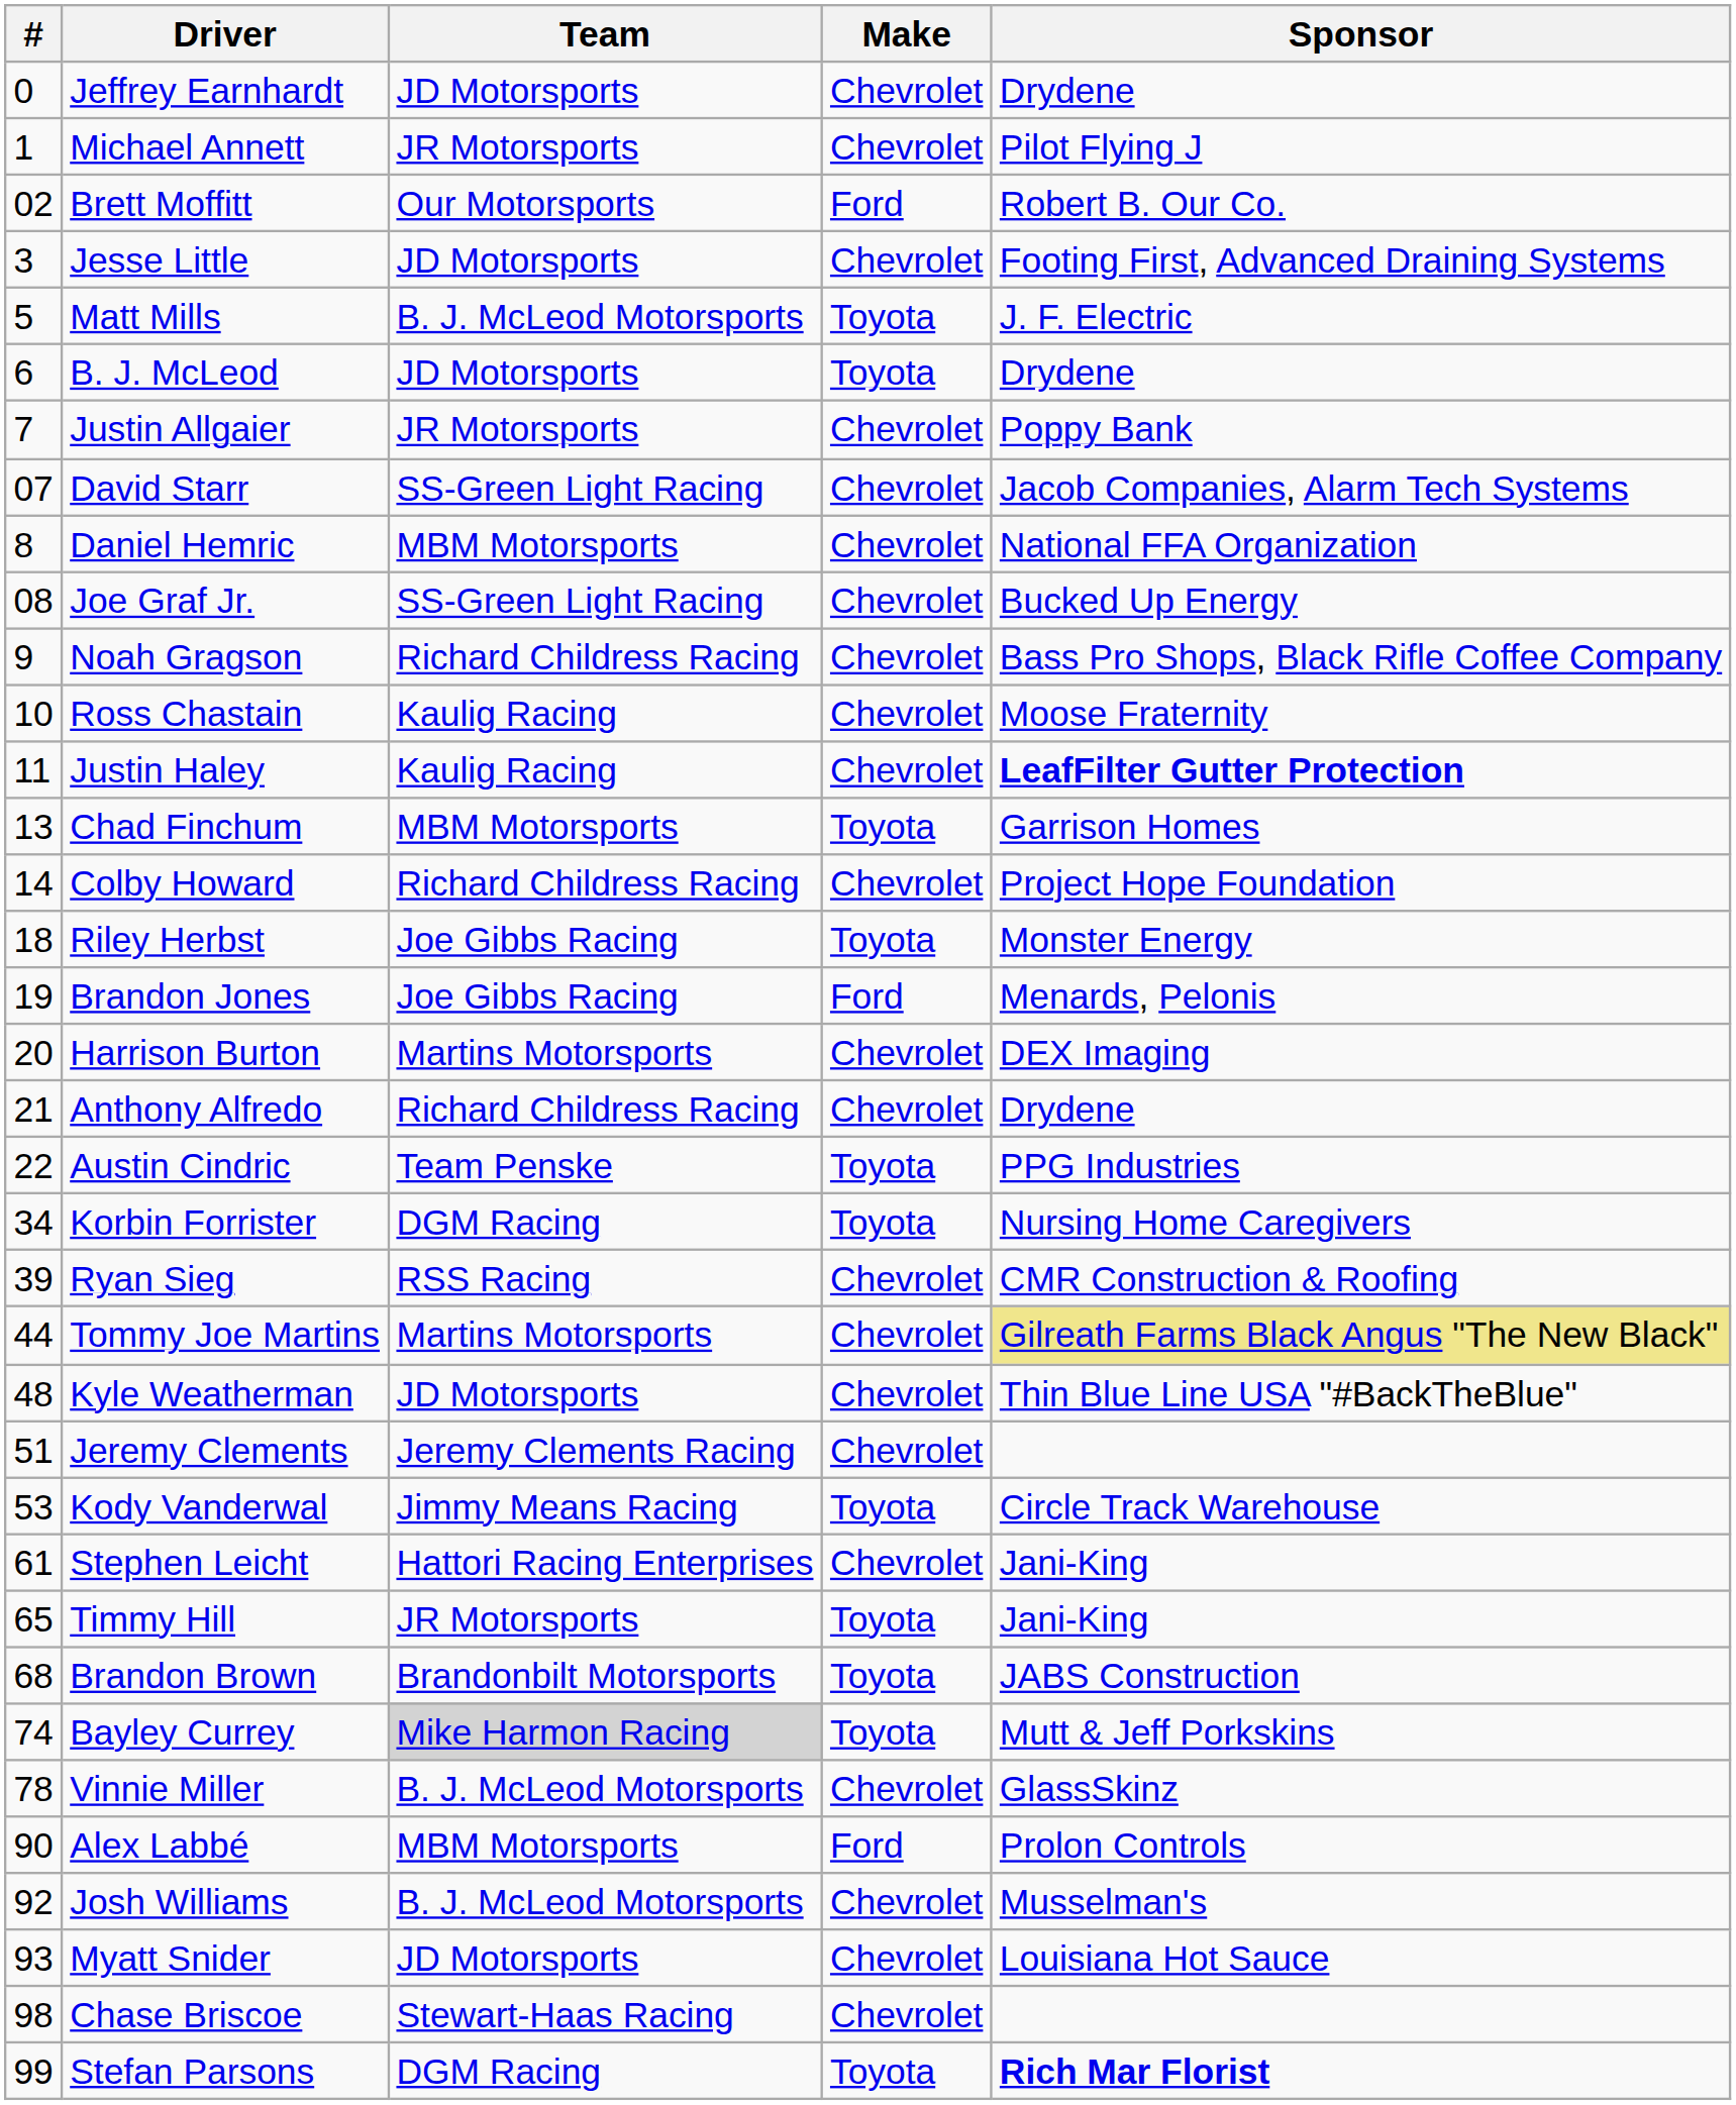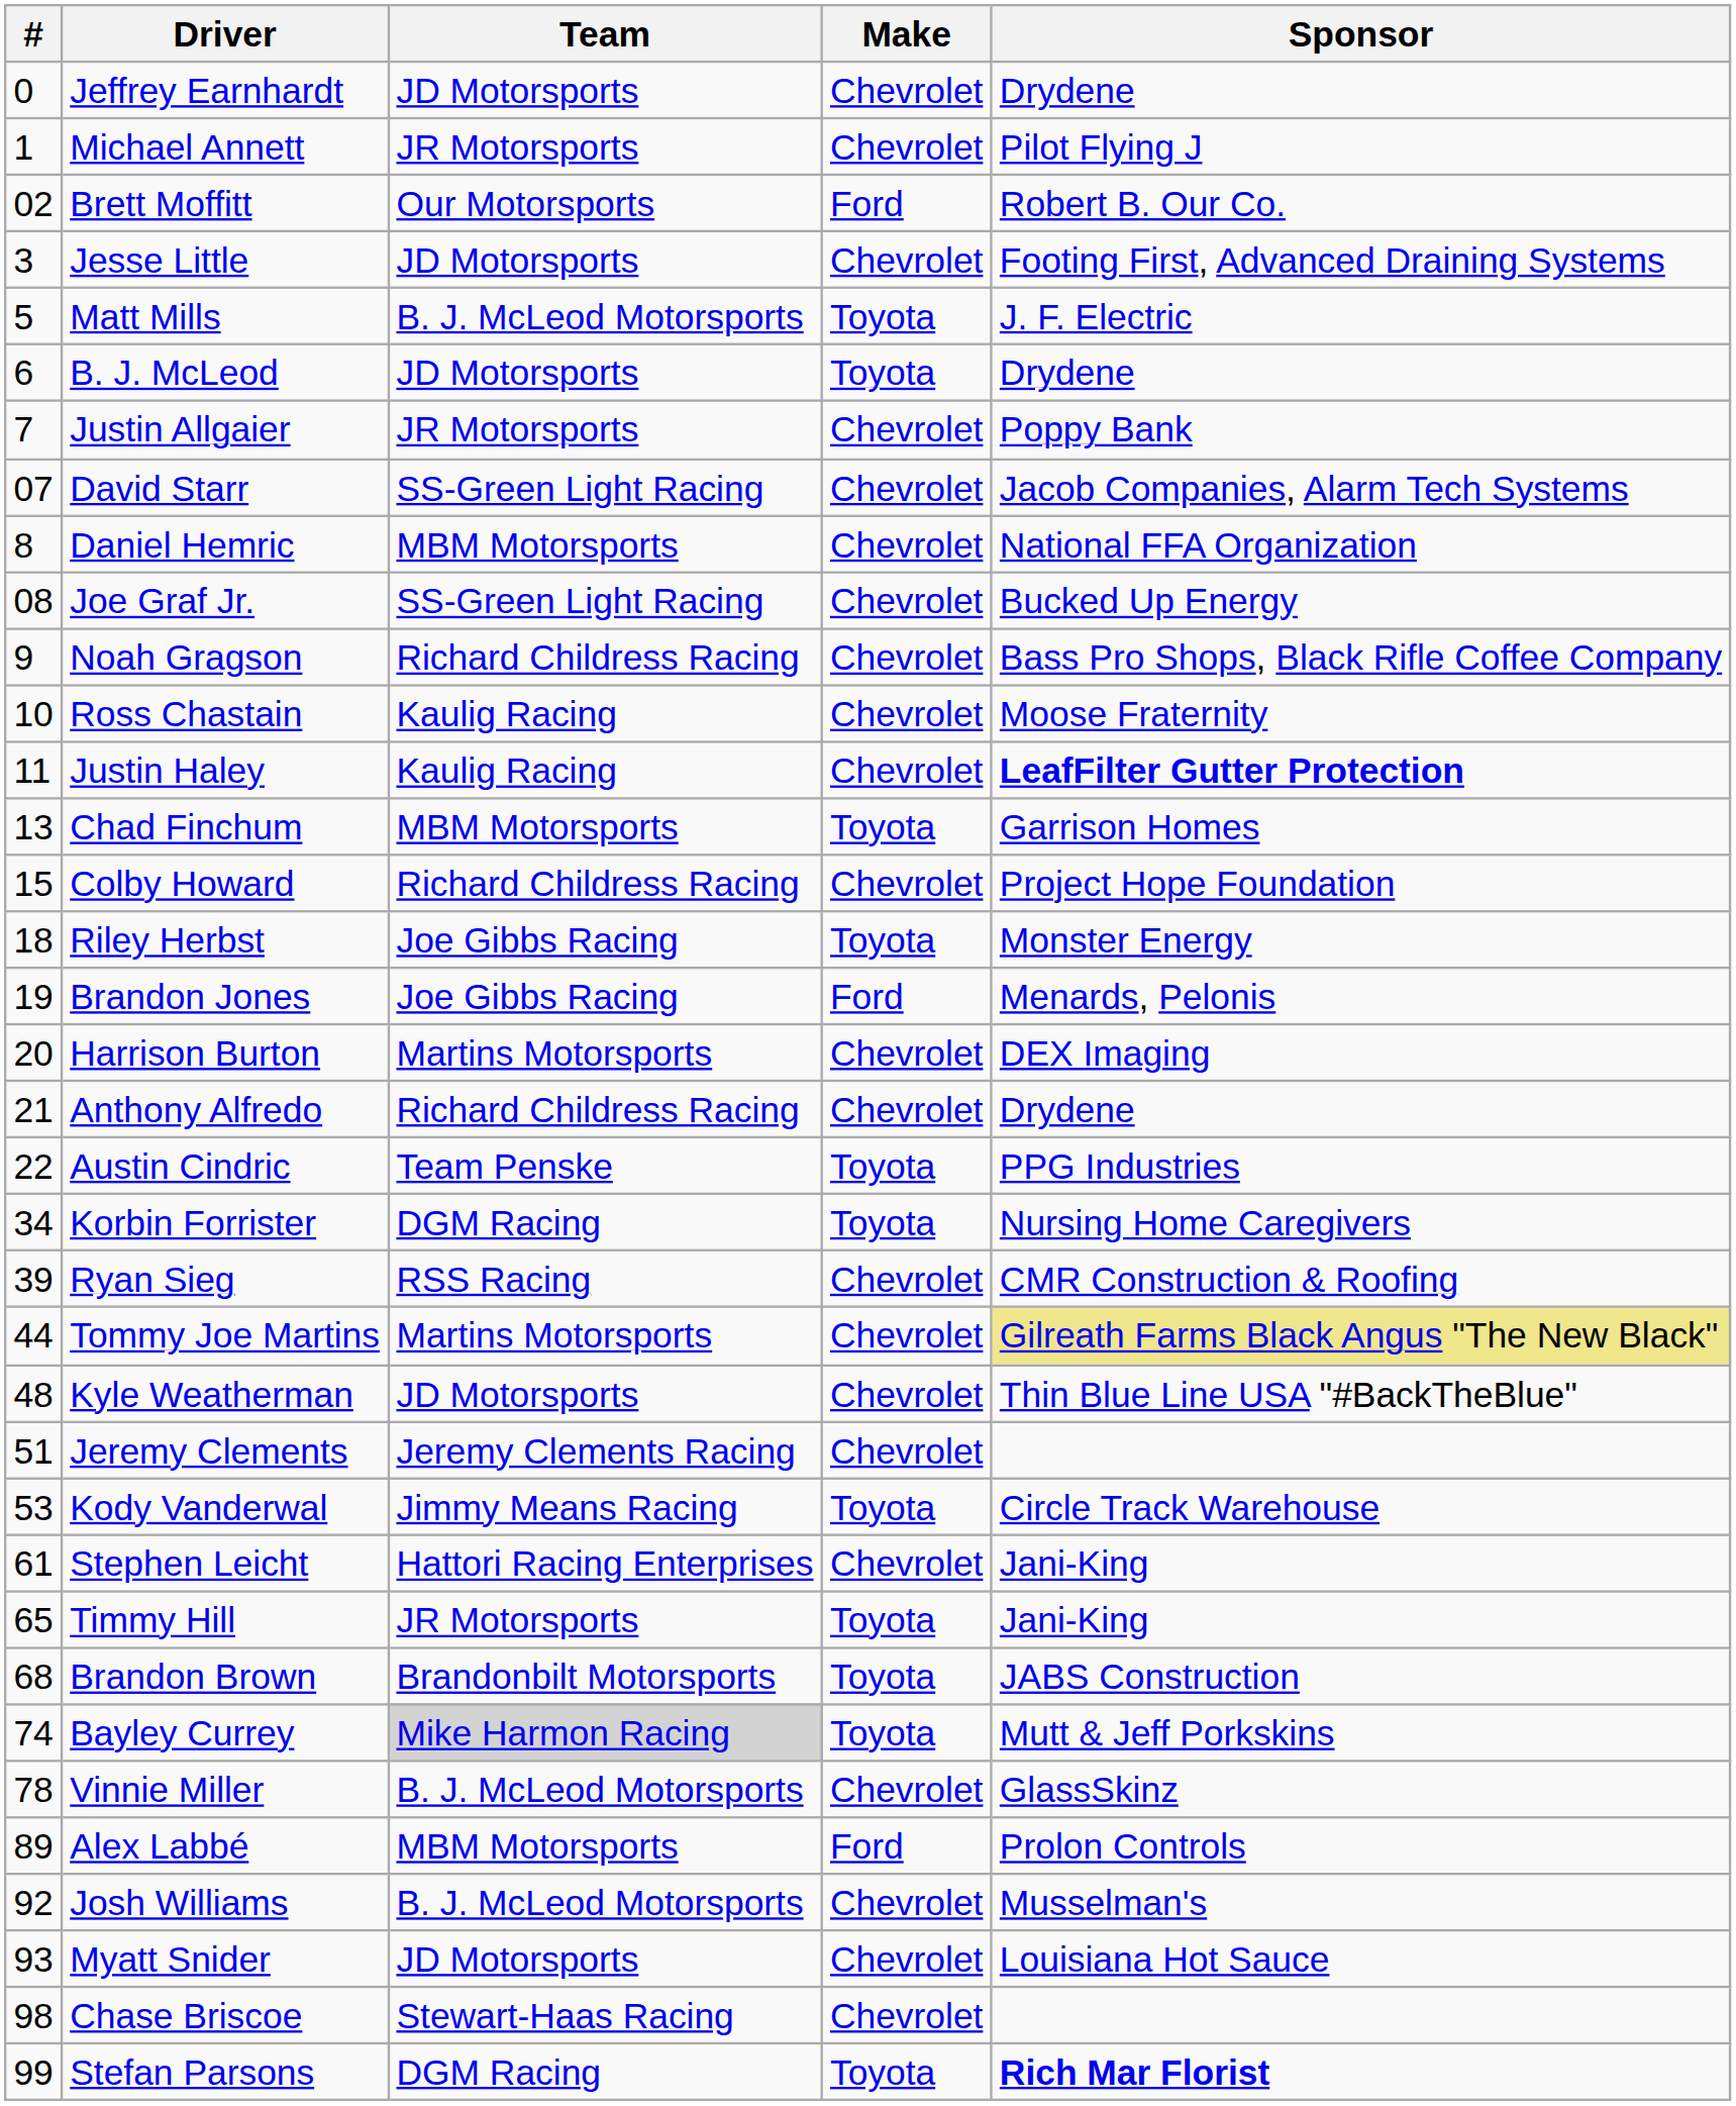 <table class="wikitable" style="font-size:95%">
 <tr>
 <th>#</th>
 <th>Driver</th>
 <th>Team</th>
 <th>Make</th>
 <th>Sponsor</th>
 </tr>
 <tr>
 <td>0</td>
 <td><a href='#'>Jeffrey Earnhardt</a></td>
 <td><a href='#'>JD Motorsports</a></td>
 <td><a href='#'>Chevrolet</a></td>
 <td><a href='#'>Drydene</a></td>
 </tr>
 <tr>
 <td>1</td>
 <td><a href='#'>Michael Annett</a></td>
 <td><a href='#'>JR Motorsports</a></td>
 <td><a href='#'>Chevrolet</a></td>
 <td><a href='#'>Pilot Flying J</a></td>
 </tr>
 <tr>
 <td>02</td>
 <td><a href='#'>Brett Moffitt</a></td>
 <td><a href='#'>Our Motorsports</a></td>
 <td><a href='#'>Ford</a></td>
 <td><a href='#'>Robert B. Our Co.</a></td>
 </tr>
 <tr>
 <td>3</td>
 <td><a href='#'>Jesse Little</a></td>
 <td><a href='#'>JD Motorsports</a></td>
 <td><a href='#'>Chevrolet</a></td>
 <td><a href='#'>Footing First</a>, <a href='#'>Advanced Draining Systems</a></td>
 </tr>
 <tr>
 <td>5</td>
 <td><a href='#'>Matt Mills</a></td>
 <td><a href='#'>B. J. McLeod Motorsports</a></td>
 <td><a href='#'>Toyota</a></td>
 <td><a href='#'>J. F. Electric</a></td>
 </tr>
 <tr>
 <td>6</td>
 <td><a href='#'>B. J. McLeod</a></td>
 <td><a href='#'>JD Motorsports</a></td>
 <td><a href='#'>Toyota</a></td>
 <td><a href='#'>Drydene</a></td>
 </tr>
 <tr>
 <td>7</td>
 <td><a href='#'>Justin Allgaier</a></td>
 <td><a href='#'>JR Motorsports</a></td>
 <td><a href='#'>Chevrolet</a></td>
 <td><a href='#'>Poppy Bank</a></td>
 </tr>
 <tr>
 <td>07</td>
 <td><a href='#'>David Starr</a></td>
 <td><a href='#'>SS-Green Light Racing</a></td>
 <td><a href='#'>Chevrolet</a></td>
 <td><a href='#'>Jacob Companies</a>, <a href='#'>Alarm Tech Systems</a></td>
 </tr>
 <tr>
 <td>8</td>
 <td><a href='#'>Daniel Hemric</a></td>
 <td><a href='#'>MBM Motorsports</a></td>
 <td><a href='#'>Chevrolet</a></td>
 <td><a href='#'>National FFA Organization</a></td>
 </tr>
 <tr>
 <td>08</td>
 <td><a href='#'>Joe Graf Jr.</a></td>
 <td><a href='#'>SS-Green Light Racing</a></td>
 <td><a href='#'>Chevrolet</a></td>
 <td><a href='#'>Bucked Up Energy</a></td>
 </tr>
 <tr>
 <td>9</td>
 <td><a href='#'>Noah Gragson</a></td>
 <td><a href='#'>Richard Childress Racing</a></td>
 <td><a href='#'>Chevrolet</a></td>
 <td><a href='#'>Bass Pro Shops</a>, <a href='#'>Black Rifle Coffee Company</a></td>
 </tr>
 <tr>
 <td>10</td>
 <td><a href='#'>Ross Chastain</a></td>
 <td><a href='#'>Kaulig Racing</a></td>
 <td><a href='#'>Chevrolet</a></td>
 <td><a href='#'>Moose Fraternity</a></td>
 </tr>
 <tr>
 <td>11</td>
 <td><a href='#'>Justin Haley</a></td>
 <td><a href='#'>Kaulig Racing</a></td>
 <td><a href='#'>Chevrolet</a></td>
 <td><strong><a href='#'>LeafFilter Gutter Protection</a></strong></td>
 </tr>
 <tr>
 <td>13</td>
 <td><a href='#'>Chad Finchum</a></td>
 <td><a href='#'>MBM Motorsports</a></td>
 <td><a href='#'>Toyota</a></td>
 <td><a href='#'>Garrison Homes</a></td>
 </tr>
 <tr>
-<td>14</td>
+<td>15</td>
 <td><a href='#'>Colby Howard</a></td>
 <td><a href='#'>Richard Childress Racing</a></td>
 <td><a href='#'>Chevrolet</a></td>
 <td><a href='#'>Project Hope Foundation</a></td>
 </tr>
 <tr>
 <td>18</td>
 <td><a href='#'>Riley Herbst</a></td>
 <td><a href='#'>Joe Gibbs Racing</a></td>
 <td><a href='#'>Toyota</a></td>
 <td><a href='#'>Monster Energy</a></td>
 </tr>
 <tr>
 <td>19</td>
 <td><a href='#'>Brandon Jones</a></td>
 <td><a href='#'>Joe Gibbs Racing</a></td>
 <td><a href='#'>Ford</a></td>
 <td><a href='#'>Menards</a>, <a href='#'>Pelonis</a></td>
 </tr>
 <tr>
 <td>20</td>
 <td><a href='#'>Harrison Burton</a></td>
 <td><a href='#'>Martins Motorsports</a></td>
 <td><a href='#'>Chevrolet</a></td>
 <td><a href='#'>DEX Imaging</a></td>
 </tr>
 <tr>
 <td>21</td>
 <td><a href='#'>Anthony Alfredo</a></td>
 <td><a href='#'>Richard Childress Racing</a></td>
 <td><a href='#'>Chevrolet</a></td>
 <td><a href='#'>Drydene</a></td>
 </tr>
 <tr>
 <td>22</td>
 <td><a href='#'>Austin Cindric</a></td>
 <td><a href='#'>Team Penske</a></td>
 <td><a href='#'>Toyota</a></td>
 <td><a href='#'>PPG Industries</a></td>
 </tr>
 <tr>
 <td>34</td>
 <td><a href='#'>Korbin Forrister</a></td>
 <td><a href='#'>DGM Racing</a></td>
 <td><a href='#'>Toyota</a></td>
 <td><a href='#'>Nursing Home Caregivers</a></td>
 </tr>
 <tr>
 <td>39</td>
 <td><a href='#'>Ryan Sieg</a></td>
 <td><a href='#'>RSS Racing</a></td>
 <td><a href='#'>Chevrolet</a></td>
 <td><a href='#'>CMR Construction & Roofing</a></td>
 </tr>
 <tr>
 <td>44</td>
 <td><a href='#'>Tommy Joe Martins</a></td>
 <td><a href='#'>Martins Motorsports</a></td>
 <td><a href='#'>Chevrolet</a></td>
 <td style="background: khaki;"><a href='#'>Gilreath Farms Black Angus</a> "The New Black"</td>
 </tr>
 <tr>
 <td>48</td>
 <td><a href='#'>Kyle Weatherman</a></td>
 <td><a href='#'>JD Motorsports</a></td>
 <td><a href='#'>Chevrolet</a></td>
 <td><a href='#'>Thin Blue Line USA</a> "#BackTheBlue"</td>
 </tr>
 <tr>
 <td>51</td>
 <td><a href='#'>Jeremy Clements</a></td>
 <td><a href='#'>Jeremy Clements Racing</a></td>
 <td><a href='#'>Chevrolet</a></td>
 <td></td>
 </tr>
 <tr>
 <td>53</td>
 <td><a href='#'>Kody Vanderwal</a></td>
 <td><a href='#'>Jimmy Means Racing</a></td>
 <td><a href='#'>Toyota</a></td>
 <td><a href='#'>Circle Track Warehouse</a></td>
 </tr>
 <tr>
 <td>61</td>
 <td><a href='#'>Stephen Leicht</a></td>
 <td><a href='#'>Hattori Racing Enterprises</a></td>
 <td><a href='#'>Chevrolet</a></td>
 <td><a href='#'>Jani-King</a></td>
 </tr>
 <tr>
 <td>65</td>
 <td><a href='#'>Timmy Hill</a></td>
 <td><a href='#'>JR Motorsports</a></td>
 <td><a href='#'>Toyota</a></td>
 <td><a href='#'>Jani-King</a></td>
 </tr>
 <tr>
 <td>68</td>
 <td><a href='#'>Brandon Brown</a></td>
 <td><a href='#'>Brandonbilt Motorsports</a></td>
 <td><a href='#'>Toyota</a></td>
 <td><a href='#'>JABS Construction</a></td>
 </tr>
 <tr>
 <td>74</td>
 <td><a href='#'>Bayley Currey</a></td>
 <td style="background: lightgrey;"><a href='#'>Mike Harmon Racing</a></td>
 <td><a href='#'>Toyota</a></td>
 <td><a href='#'>Mutt & Jeff Porkskins</a></td>
 </tr>
 <tr>
 <td>78</td>
 <td><a href='#'>Vinnie Miller</a></td>
 <td><a href='#'>B. J. McLeod Motorsports</a></td>
 <td><a href='#'>Chevrolet</a></td>
 <td><a href='#'>GlassSkinz</a></td>
 </tr>
 <tr>
-<td>90</td>
+<td>89</td>
 <td><a href='#'>Alex Labbé</a></td>
 <td><a href='#'>MBM Motorsports</a></td>
 <td><a href='#'>Ford</a></td>
 <td><a href='#'>Prolon Controls</a></td>
 </tr>
 <tr>
 <td>92</td>
 <td><a href='#'>Josh Williams</a></td>
 <td><a href='#'>B. J. McLeod Motorsports</a></td>
 <td><a href='#'>Chevrolet</a></td>
 <td><a href='#'>Musselman's</a></td>
 </tr>
 <tr>
 <td>93</td>
 <td><a href='#'>Myatt Snider</a></td>
 <td><a href='#'>JD Motorsports</a></td>
 <td><a href='#'>Chevrolet</a></td>
 <td><a href='#'>Louisiana Hot Sauce</a></td>
 </tr>
 <tr>
 <td>98</td>
 <td><a href='#'>Chase Briscoe</a></td>
 <td><a href='#'>Stewart-Haas Racing</a></td>
 <td><a href='#'>Chevrolet</a></td>
 <td></td>
 </tr>
 <tr>
 <td>99</td>
 <td><a href='#'>Stefan Parsons</a></td>
 <td><a href='#'>DGM Racing</a></td>
 <td><a href='#'>Toyota</a></td>
 <td><strong><a href='#'>Rich Mar Florist</a></strong></td>
 </tr>
 </table>
